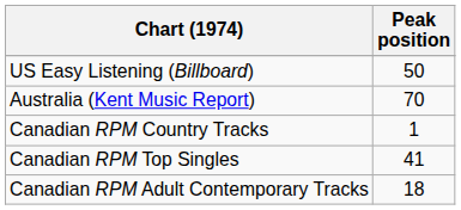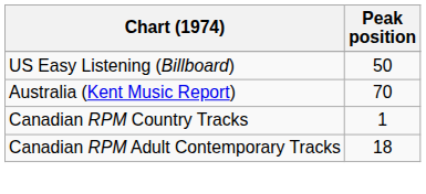 <table class="wikitable sortable">
 <tr>
 <th align="left">Chart (1974)</th>
 <th align="center">Peak<br>position</th>
 </tr>
 <tr>
 </tr>
 <tr>
 </tr>
 <tr>
 <td>US Easy Listening (<em>Billboard</em>)</td>
 <td align="center">50</td>
 </tr>
 <tr>
 <td>Australia (<a href='#'>Kent Music Report</a>)</td>
 <td align="center">70</td>
 </tr>
 <tr>
 <td>Canadian <em>RPM</em> Country Tracks</td>
 <td align="center">1</td>
 </tr>
 <tr>
-<td>Canadian <em>RPM</em> Top Singles</td>
-<td align="center">41</td>
-</tr>
-<tr>
 <td>Canadian <em>RPM</em> Adult Contemporary Tracks</td>
 <td align="center">18</td>
 </tr>
 </table>
